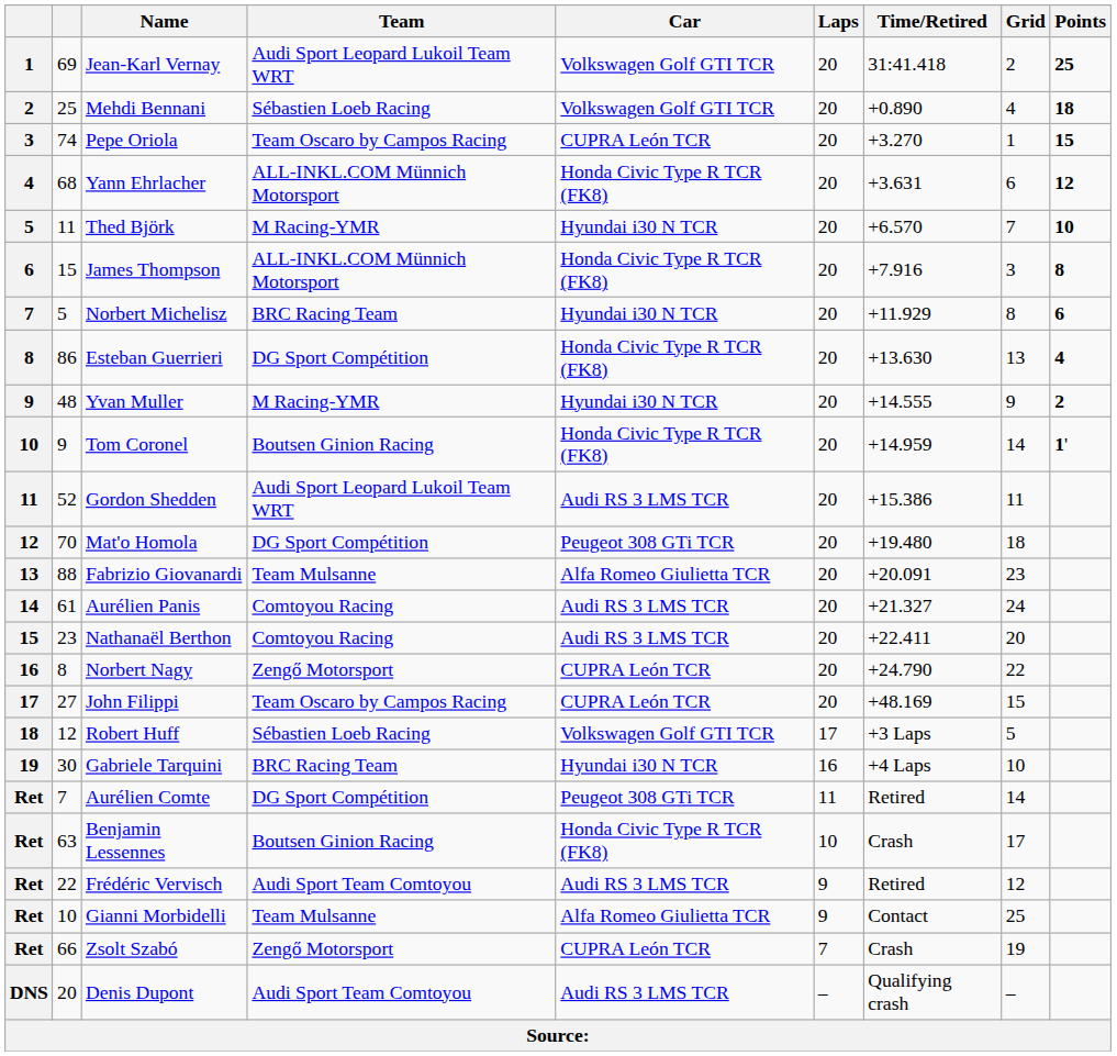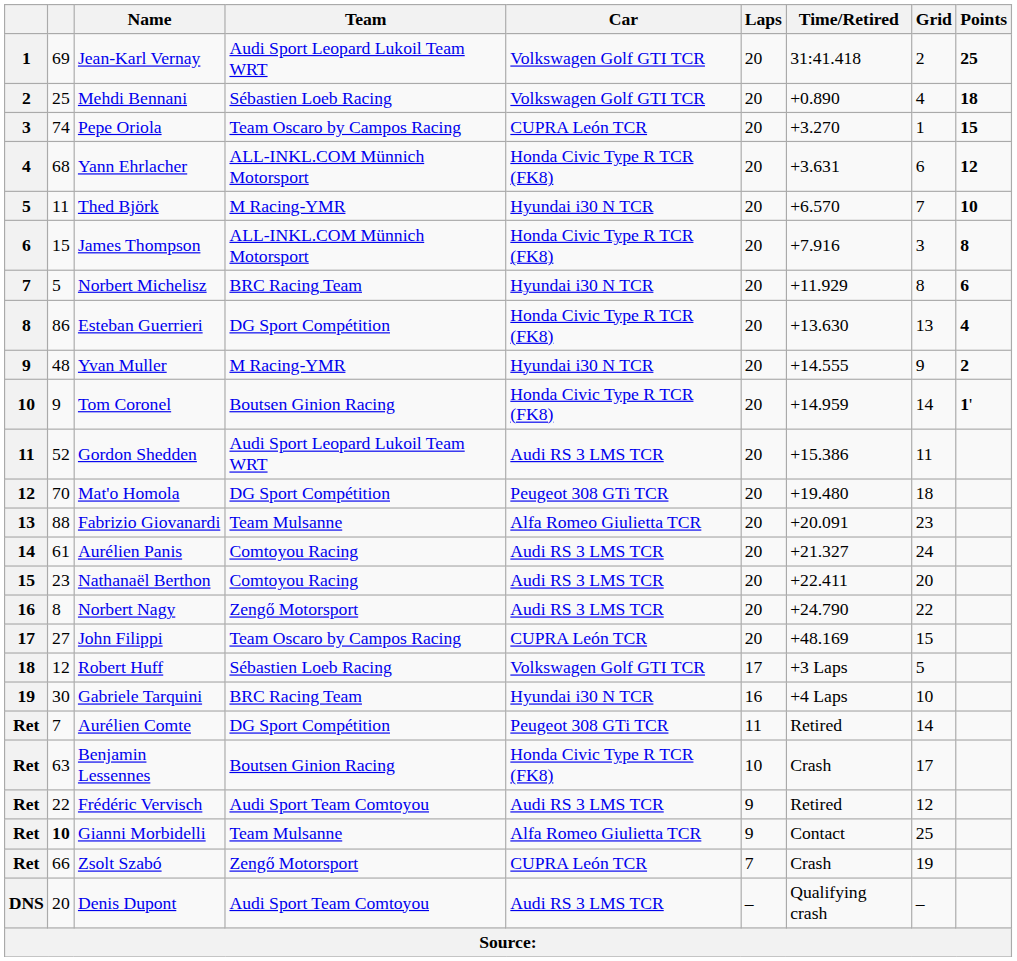 <table class="wikitable sortable" style="font-size: 95%;">
 <tr>
 <th></th>
 <th></th>
 <th>Name</th>
 <th>Team</th>
 <th>Car</th>
 <th>Laps</th>
 <th>Time/Retired</th>
 <th>Grid</th>
 <th>Points</th>
 </tr>
 <tr>
 <th>1</th>
 <td>69</td>
 <td> <a href='#'>Jean-Karl Vernay</a></td>
 <td><a href='#'>Audi Sport Leopard Lukoil Team WRT</a></td>
 <td><a href='#'>Volkswagen Golf GTI TCR</a></td>
 <td>20</td>
 <td>31:41.418</td>
 <td>2</td>
 <td><strong>25</strong></td>
 </tr>
 <tr>
 <th>2</th>
 <td>25</td>
 <td> <a href='#'>Mehdi Bennani</a></td>
 <td><a href='#'>Sébastien Loeb Racing</a></td>
 <td><a href='#'>Volkswagen Golf GTI TCR</a></td>
 <td>20</td>
 <td>+0.890</td>
 <td>4</td>
 <td><strong>18</strong></td>
 </tr>
 <tr>
 <th>3</th>
 <td>74</td>
 <td> <a href='#'>Pepe Oriola</a></td>
 <td><a href='#'>Team Oscaro by Campos Racing</a></td>
 <td><a href='#'>CUPRA León TCR</a></td>
 <td>20</td>
 <td>+3.270</td>
 <td>1</td>
 <td><strong>15</strong></td>
 </tr>
 <tr>
 <th>4</th>
 <td>68</td>
 <td> <a href='#'>Yann Ehrlacher</a></td>
 <td><a href='#'>ALL-INKL.COM Münnich Motorsport</a></td>
 <td><a href='#'>Honda Civic Type R TCR (FK8)</a></td>
 <td>20</td>
 <td>+3.631</td>
 <td>6</td>
 <td><strong>12</strong></td>
 </tr>
 <tr>
 <th>5</th>
 <td>11</td>
 <td> <a href='#'>Thed Björk</a></td>
 <td><a href='#'>M Racing-YMR</a></td>
 <td><a href='#'>Hyundai i30 N TCR</a></td>
 <td>20</td>
 <td>+6.570</td>
 <td>7</td>
 <td><strong>10</strong></td>
 </tr>
 <tr>
 <th>6</th>
 <td>15</td>
 <td> <a href='#'>James Thompson</a></td>
 <td><a href='#'>ALL-INKL.COM Münnich Motorsport</a></td>
 <td><a href='#'>Honda Civic Type R TCR (FK8)</a></td>
 <td>20</td>
 <td>+7.916</td>
 <td>3</td>
 <td><strong>8</strong></td>
 </tr>
 <tr>
 <th>7</th>
 <td>5</td>
 <td> <a href='#'>Norbert Michelisz</a></td>
 <td><a href='#'>BRC Racing Team</a></td>
 <td><a href='#'>Hyundai i30 N TCR</a></td>
 <td>20</td>
 <td>+11.929</td>
 <td>8</td>
 <td><strong>6</strong></td>
 </tr>
 <tr>
 <th>8</th>
 <td>86</td>
 <td> <a href='#'>Esteban Guerrieri</a></td>
 <td><a href='#'>DG Sport Compétition</a></td>
 <td><a href='#'>Honda Civic Type R TCR (FK8)</a></td>
 <td>20</td>
 <td>+13.630</td>
 <td>13</td>
 <td><strong>4</strong></td>
 </tr>
 <tr>
 <th>9</th>
 <td>48</td>
 <td> <a href='#'>Yvan Muller</a></td>
 <td><a href='#'>M Racing-YMR</a></td>
 <td><a href='#'>Hyundai i30 N TCR</a></td>
 <td>20</td>
 <td>+14.555</td>
 <td>9</td>
 <td><strong>2</strong></td>
 </tr>
 <tr>
 <th>10</th>
 <td>9</td>
 <td> <a href='#'>Tom Coronel</a></td>
 <td><a href='#'>Boutsen Ginion Racing</a></td>
 <td><a href='#'>Honda Civic Type R TCR (FK8)</a></td>
 <td>20</td>
 <td>+14.959</td>
 <td>14</td>
 <td><strong>1</strong>'</td>
 </tr>
 <tr>
 <th>11</th>
 <td>52</td>
 <td> <a href='#'>Gordon Shedden</a></td>
 <td><a href='#'>Audi Sport Leopard Lukoil Team WRT</a></td>
 <td><a href='#'>Audi RS 3 LMS TCR</a></td>
 <td>20</td>
 <td>+15.386</td>
 <td>11</td>
 <td></td>
 </tr>
 <tr>
 <th>12</th>
 <td>70</td>
 <td> <a href='#'>Mat'o Homola</a></td>
 <td><a href='#'>DG Sport Compétition</a></td>
 <td><a href='#'>Peugeot 308 GTi TCR</a></td>
 <td>20</td>
 <td>+19.480</td>
 <td>18</td>
 <td></td>
 </tr>
 <tr>
 <th>13</th>
 <td>88</td>
 <td> <a href='#'>Fabrizio Giovanardi</a></td>
 <td><a href='#'>Team Mulsanne</a></td>
 <td><a href='#'>Alfa Romeo Giulietta TCR</a></td>
 <td>20</td>
 <td>+20.091</td>
 <td>23</td>
 <td></td>
 </tr>
 <tr>
 <th>14</th>
 <td>61</td>
 <td> <a href='#'>Aurélien Panis</a></td>
 <td><a href='#'>Comtoyou Racing</a></td>
 <td><a href='#'>Audi RS 3 LMS TCR</a></td>
 <td>20</td>
 <td>+21.327</td>
 <td>24</td>
 <td></td>
 </tr>
 <tr>
 <th>15</th>
 <td>23</td>
 <td> <a href='#'>Nathanaël Berthon</a></td>
 <td><a href='#'>Comtoyou Racing</a></td>
 <td><a href='#'>Audi RS 3 LMS TCR</a></td>
 <td>20</td>
 <td>+22.411</td>
 <td>20</td>
 <td></td>
 </tr>
 <tr>
 <th>16</th>
 <td>8</td>
 <td> <a href='#'>Norbert Nagy</a></td>
 <td><a href='#'>Zengő Motorsport</a></td>
-<td><a href='#'>CUPRA León TCR</a></td>
+<td><a href='#'>Audi RS 3 LMS TCR</a></td>
 <td>20</td>
 <td>+24.790</td>
 <td>22</td>
 <td></td>
 </tr>
 <tr>
 <th>17</th>
 <td>27</td>
 <td> <a href='#'>John Filippi</a></td>
 <td><a href='#'>Team Oscaro by Campos Racing</a></td>
 <td><a href='#'>CUPRA León TCR</a></td>
 <td>20</td>
 <td>+48.169</td>
 <td>15</td>
 <td></td>
 </tr>
 <tr>
 <th>18</th>
 <td>12</td>
 <td> <a href='#'>Robert Huff</a></td>
 <td><a href='#'>Sébastien Loeb Racing</a></td>
 <td><a href='#'>Volkswagen Golf GTI TCR</a></td>
 <td>17</td>
 <td>+3 Laps</td>
 <td>5</td>
 <td></td>
 </tr>
 <tr>
 <th>19</th>
 <td>30</td>
 <td> <a href='#'>Gabriele Tarquini</a></td>
 <td><a href='#'>BRC Racing Team</a></td>
 <td><a href='#'>Hyundai i30 N TCR</a></td>
 <td>16</td>
 <td>+4 Laps</td>
 <td>10</td>
 <td></td>
 </tr>
 <tr>
 <th>Ret</th>
 <td>7</td>
 <td> <a href='#'>Aurélien Comte</a></td>
 <td><a href='#'>DG Sport Compétition</a></td>
 <td><a href='#'>Peugeot 308 GTi TCR</a></td>
 <td>11</td>
 <td>Retired</td>
 <td>14</td>
 <td></td>
 </tr>
 <tr>
 <th>Ret</th>
 <td>63</td>
 <td> <a href='#'>Benjamin Lessennes</a></td>
 <td><a href='#'>Boutsen Ginion Racing</a></td>
 <td><a href='#'>Honda Civic Type R TCR (FK8)</a></td>
 <td>10</td>
 <td>Crash</td>
 <td>17</td>
 <td></td>
 </tr>
 <tr>
 <th>Ret</th>
 <td>22</td>
 <td> <a href='#'>Frédéric Vervisch</a></td>
 <td><a href='#'>Audi Sport Team Comtoyou</a></td>
 <td><a href='#'>Audi RS 3 LMS TCR</a></td>
 <td>9</td>
 <td>Retired</td>
 <td>12</td>
 <td></td>
 </tr>
 <tr>
 <th>Ret</th>
-<td>10</td>
+<td><strong>10</strong></td>
 <td> <a href='#'>Gianni Morbidelli</a></td>
 <td><a href='#'>Team Mulsanne</a></td>
 <td><a href='#'>Alfa Romeo Giulietta TCR</a></td>
 <td>9</td>
 <td>Contact</td>
 <td>25</td>
 <td></td>
 </tr>
 <tr>
 <th>Ret</th>
 <td>66</td>
 <td> <a href='#'>Zsolt Szabó</a></td>
 <td><a href='#'>Zengő Motorsport</a></td>
 <td><a href='#'>CUPRA León TCR</a></td>
 <td>7</td>
 <td>Crash</td>
 <td>19</td>
 <td></td>
 </tr>
 <tr>
 <th>DNS</th>
 <td>20</td>
 <td> <a href='#'>Denis Dupont</a></td>
 <td><a href='#'>Audi Sport Team Comtoyou</a></td>
 <td><a href='#'>Audi RS 3 LMS TCR</a></td>
 <td>–</td>
 <td>Qualifying crash</td>
 <td>–</td>
 <td></td>
 </tr>
 <tr>
 <th colspan=9>Source:</th>
 </tr>
 </table>
